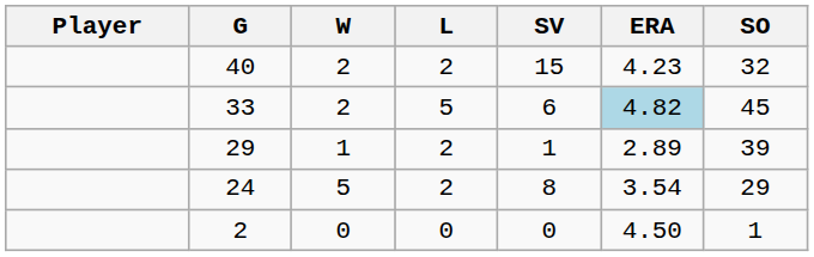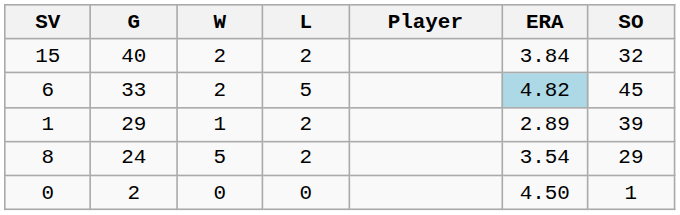 <table class="wikitable sortable">
 <tr>
-<th bgcolor="#DDDDFF" width="16%">Player</th>
+<th bgcolor="#DDDDFF" width="9%">SV</th>
 <th bgcolor="#DDDDFF" width="9%">G</th>
 <th bgcolor="#DDDDFF" width="9%">W</th>
 <th bgcolor="#DDDDFF" width="9%">L</th>
-<th bgcolor="#DDDDFF" width="9%">SV</th>
+<th bgcolor="#DDDDFF" width="16%">Player</th>
 <th bgcolor="#DDDDFF" width="9%">ERA</th>
 <th bgcolor="#DDDDFF" width="9%">SO</th>
 </tr>
 <tr align="center">
-<td></td>
+<td>15</td>
 <td>40</td>
 <td>2</td>
 <td>2</td>
-<td>15</td>
-<td>4.23</td>
+<td></td>
+<td>3.84</td>
 <td>32</td>
 </tr>
 <tr align="center">
-<td></td>
+<td>6</td>
 <td>33</td>
 <td>2</td>
 <td>5</td>
-<td>6</td>
+<td></td>
 <td style="background: lightblue;">4.82</td>
 <td>45</td>
 </tr>
 <tr align="center">
-<td></td>
+<td>1</td>
 <td>29</td>
 <td>1</td>
 <td>2</td>
-<td>1</td>
+<td></td>
 <td>2.89</td>
 <td>39</td>
 </tr>
 <tr align="center">
-<td></td>
+<td>8</td>
 <td>24</td>
 <td>5</td>
 <td>2</td>
-<td>8</td>
+<td></td>
 <td>3.54</td>
 <td>29</td>
 </tr>
 <tr align="center">
-<td></td>
+<td>0</td>
 <td>2</td>
 <td>0</td>
 <td>0</td>
-<td>0</td>
+<td></td>
 <td>4.50</td>
 <td>1</td>
 </tr>
 </table>
